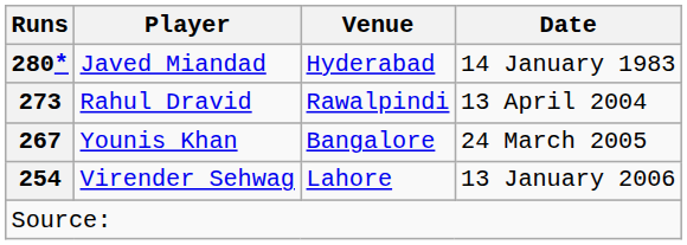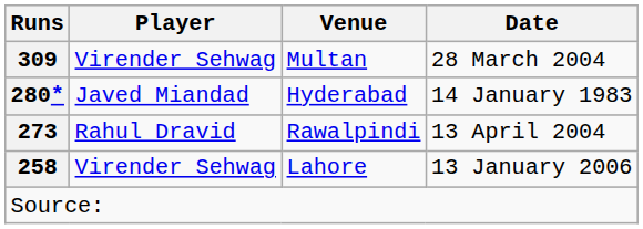 <table class="wikitable">
 <tr>
 <th align="center"><strong>Runs</strong></th>
 <th align="center"><strong>Player</strong></th>
 <th align="center"><strong>Venue</strong></th>
 <th align="center"><strong>Date</strong></th>
+</tr>
+<tr>
+<th>309</th>
+<td> <a href='#'>Virender Sehwag</a></td>
+<td><a href='#'>Multan</a></td>
+<td>28 March 2004</td>
 </tr>
 <tr>
 <th>280<a href='#'>*</a></th>
 <td> <a href='#'>Javed Miandad</a></td>
 <td><a href='#'>Hyderabad</a></td>
 <td>14 January 1983</td>
 </tr>
 <tr>
 <th>273</th>
 <td> <a href='#'>Rahul Dravid</a></td>
 <td><a href='#'>Rawalpindi</a></td>
 <td>13 April 2004</td>
 </tr>
 <tr>
-<th>267</th>
-<td> <a href='#'>Younis Khan</a></td>
-<td><a href='#'>Bangalore</a></td>
-<td>24 March 2005</td>
-</tr>
-<tr>
-<th>254</th>
+<th>258</th>
 <td> <a href='#'>Virender Sehwag</a></td>
 <td><a href='#'>Lahore</a></td>
 <td>13 January 2006</td>
 </tr>
 <tr>
 <td colspan="4">Source:</td>
 </tr>
 </table>
